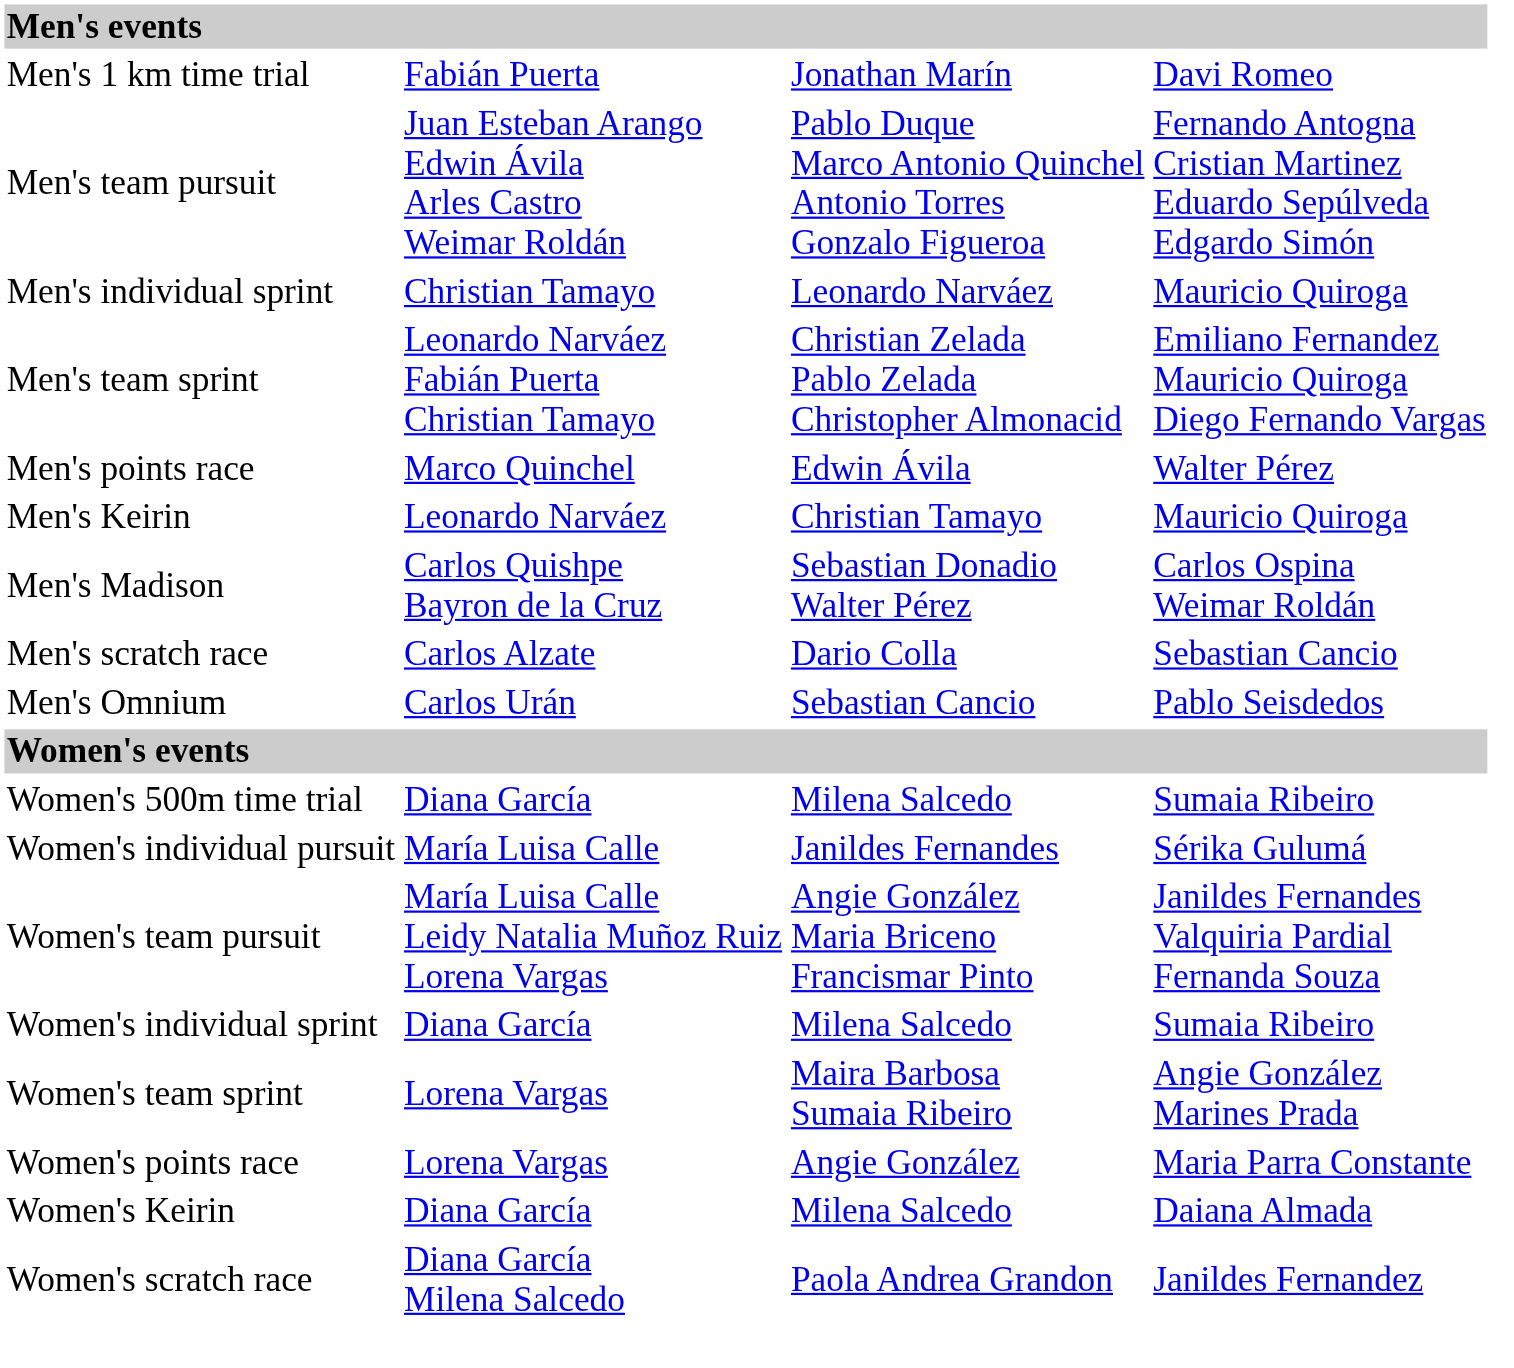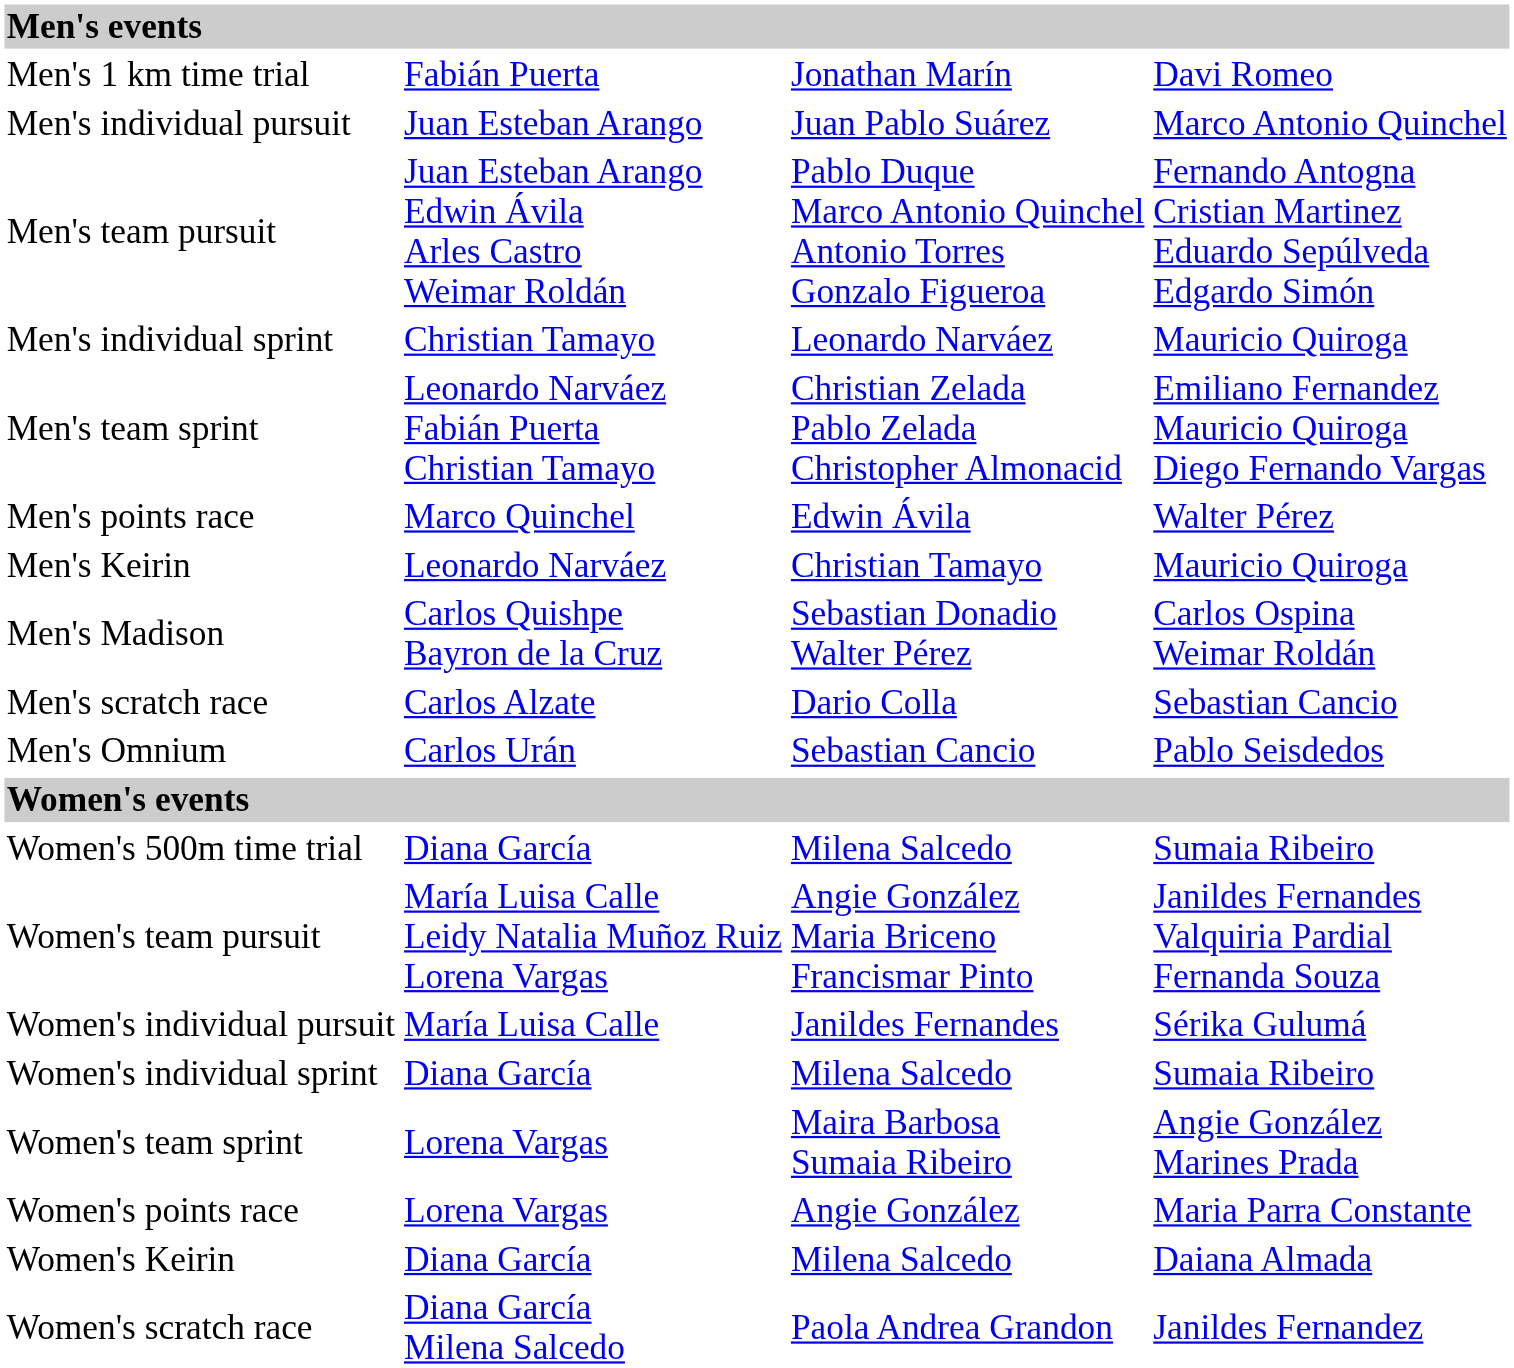 <table>
 <tr bgcolor="#cccccc">
 <td colspan=4><strong>Men's events</strong></td>
 </tr>
 <tr>
 <td>Men's 1 km time trial<br></td>
 <td><a href='#'>Fabián Puerta</a><br><em></em></td>
 <td><a href='#'>Jonathan Marín</a><br><em></em></td>
 <td><a href='#'>Davi Romeo</a><br><em></em></td>
+</tr>
+<tr>
+<td>Men's individual pursuit<br></td>
+<td><a href='#'>Juan Esteban Arango</a><br><em></em></td>
+<td><a href='#'>Juan Pablo Suárez</a><br><em></em></td>
+<td><a href='#'>Marco Antonio Quinchel</a><br><em></em></td>
 </tr>
 <tr>
 <td>Men's team pursuit<br></td>
 <td><a href='#'>Juan Esteban Arango</a><br><a href='#'>Edwin Ávila</a><br><a href='#'>Arles Castro</a><br><a href='#'>Weimar Roldán</a><br></td>
 <td><a href='#'>Pablo Duque</a><br><a href='#'>Marco Antonio Quinchel</a><br><a href='#'>Antonio Torres</a><br><a href='#'>Gonzalo Figueroa</a><br></td>
 <td><a href='#'>Fernando Antogna</a><br><a href='#'>Cristian Martinez</a><br><a href='#'>Eduardo Sepúlveda</a><br><a href='#'>Edgardo Simón</a><br></td>
 </tr>
 <tr>
 <td>Men's individual sprint<br></td>
 <td><a href='#'>Christian Tamayo</a><br><em></em></td>
 <td><a href='#'>Leonardo Narváez</a><br><em></em></td>
 <td><a href='#'>Mauricio Quiroga</a><br><em></em></td>
 </tr>
 <tr>
 <td>Men's team sprint<br></td>
 <td><a href='#'>Leonardo Narváez</a><br><a href='#'>Fabián Puerta</a><br><a href='#'>Christian Tamayo</a><br><em></em></td>
 <td><a href='#'>Christian Zelada</a><br><a href='#'>Pablo Zelada</a><br><a href='#'>Christopher Almonacid</a><br><em></em></td>
 <td><a href='#'>Emiliano Fernandez</a><br><a href='#'>Mauricio Quiroga</a><br><a href='#'>Diego Fernando Vargas</a><br><em></em></td>
 </tr>
 <tr>
 <td>Men's points race<br></td>
 <td><a href='#'>Marco Quinchel</a><br><em></em></td>
 <td><a href='#'>Edwin Ávila</a><br><em></em></td>
 <td><a href='#'>Walter Pérez</a><br><em></em></td>
 </tr>
 <tr>
 <td>Men's Keirin<br></td>
 <td><a href='#'>Leonardo Narváez</a><br><em></em></td>
 <td><a href='#'>Christian Tamayo</a><br><em></em></td>
 <td><a href='#'>Mauricio Quiroga</a><br><em></em></td>
 </tr>
 <tr>
 <td>Men's Madison<br></td>
 <td><a href='#'>Carlos Quishpe</a><br><a href='#'>Bayron de la Cruz</a><br><em></em></td>
 <td><a href='#'>Sebastian Donadio</a><br><a href='#'>Walter Pérez</a><br><em></em></td>
 <td><a href='#'>Carlos Ospina</a><br><a href='#'>Weimar Roldán</a><br><em></em></td>
 </tr>
 <tr>
 <td>Men's scratch race<br></td>
 <td><a href='#'>Carlos Alzate</a><br><em></em></td>
 <td><a href='#'>Dario Colla</a><br><em></em></td>
 <td><a href='#'>Sebastian Cancio</a><br><em></em></td>
 </tr>
 <tr>
 <td>Men's Omnium<br></td>
 <td><a href='#'>Carlos Urán</a><br><em></em></td>
 <td><a href='#'>Sebastian Cancio</a><br><em></em></td>
 <td><a href='#'>Pablo Seisdedos</a><br><em></em></td>
 </tr>
 <tr bgcolor="#cccccc">
 <td colspan=4><strong>Women's events</strong></td>
 </tr>
 <tr>
 <td>Women's 500m time trial<br></td>
 <td><a href='#'>Diana García</a><br><em></em></td>
 <td><a href='#'>Milena Salcedo</a><br><em></em></td>
 <td><a href='#'>Sumaia Ribeiro</a><br><em></em></td>
 </tr>
 <tr>
+<td>Women's team pursuit<br></td>
+<td><a href='#'>María Luisa Calle</a><br><a href='#'>Leidy Natalia Muñoz Ruiz</a><br><a href='#'>Lorena Vargas</a><br><em></em></td>
+<td><a href='#'>Angie González</a><br><a href='#'>Maria Briceno</a><br><a href='#'>Francismar Pinto</a><br><em></em></td>
+<td><a href='#'>Janildes Fernandes</a><br><a href='#'>Valquiria Pardial</a><br><a href='#'>Fernanda Souza</a><br><em></em></td>
+</tr>
+<tr>
 <td>Women's individual pursuit<br></td>
 <td><a href='#'>María Luisa Calle</a><br><em></em></td>
 <td><a href='#'>Janildes Fernandes</a><br><em></em></td>
 <td><a href='#'>Sérika Gulumá</a><br><em></em></td>
-</tr>
-<tr>
-<td>Women's team pursuit<br></td>
-<td><a href='#'>María Luisa Calle</a><br><a href='#'>Leidy Natalia Muñoz Ruiz</a><br><a href='#'>Lorena Vargas</a><br><em></em></td>
-<td><a href='#'>Angie González</a><br><a href='#'>Maria Briceno</a><br><a href='#'>Francismar Pinto</a><br><em></em></td>
-<td><a href='#'>Janildes Fernandes</a><br><a href='#'>Valquiria Pardial</a><br><a href='#'>Fernanda Souza</a><br><em></em></td>
 </tr>
 <tr>
 <td>Women's individual sprint<br></td>
 <td><a href='#'>Diana García</a><br><em></em></td>
 <td><a href='#'>Milena Salcedo</a><br><em></em></td>
 <td><a href='#'>Sumaia Ribeiro</a><br><em> </em></td>
 </tr>
 <tr>
 <td>Women's team sprint<br></td>
 <td><a href='#'>Lorena Vargas</a><br><em></em></td>
 <td><a href='#'>Maira Barbosa</a><br><a href='#'>Sumaia Ribeiro</a><br><em></em></td>
 <td><a href='#'>Angie González</a><br><a href='#'>Marines Prada</a><br><em></em></td>
 </tr>
 <tr>
 <td>Women's points race<br></td>
 <td><a href='#'>Lorena Vargas</a><br><em></em></td>
 <td><a href='#'>Angie González</a><br><em></em></td>
 <td><a href='#'>Maria Parra Constante</a><br><em></em></td>
 </tr>
 <tr>
 <td>Women's Keirin<br></td>
 <td><a href='#'>Diana García</a><br><em></em></td>
 <td><a href='#'>Milena Salcedo</a><br><em></em></td>
 <td><a href='#'>Daiana Almada</a><br><em></em></td>
 </tr>
 <tr>
 <td>Women's scratch race<br></td>
 <td><a href='#'>Diana García</a><br><a href='#'>Milena Salcedo</a><br><em></em></td>
 <td><a href='#'>Paola Andrea Grandon</a><br><em></em></td>
 <td><a href='#'>Janildes Fernandez</a><br><em></em></td>
 </tr>
 </table>
